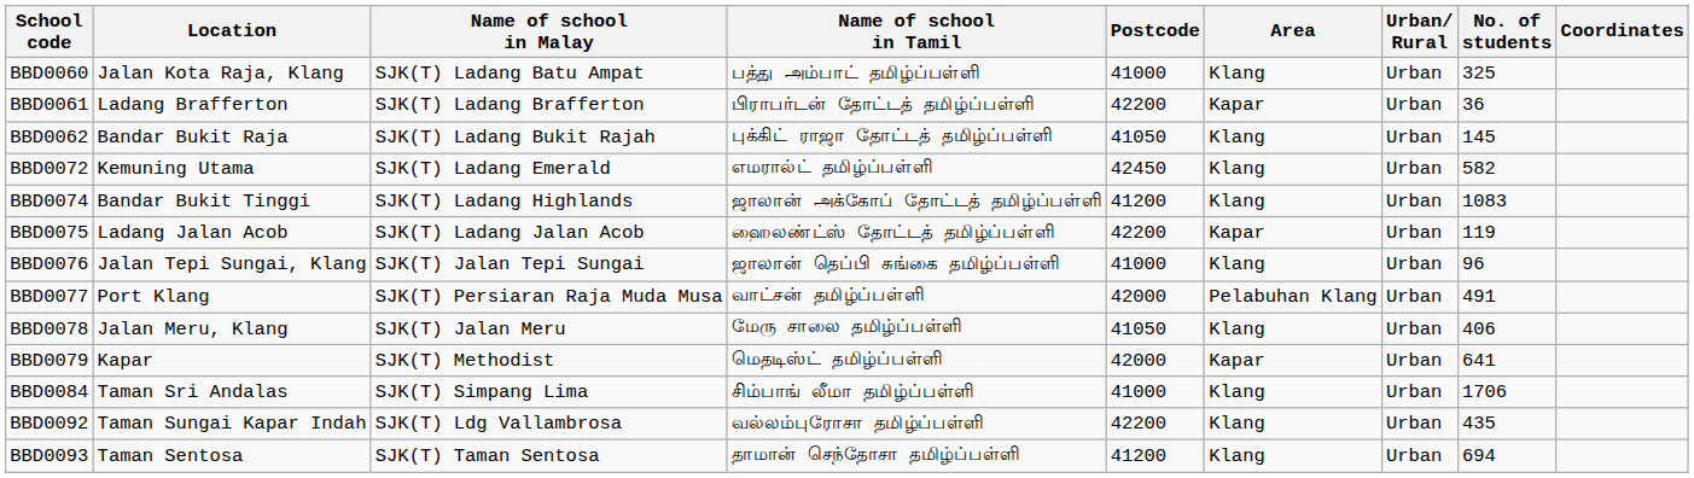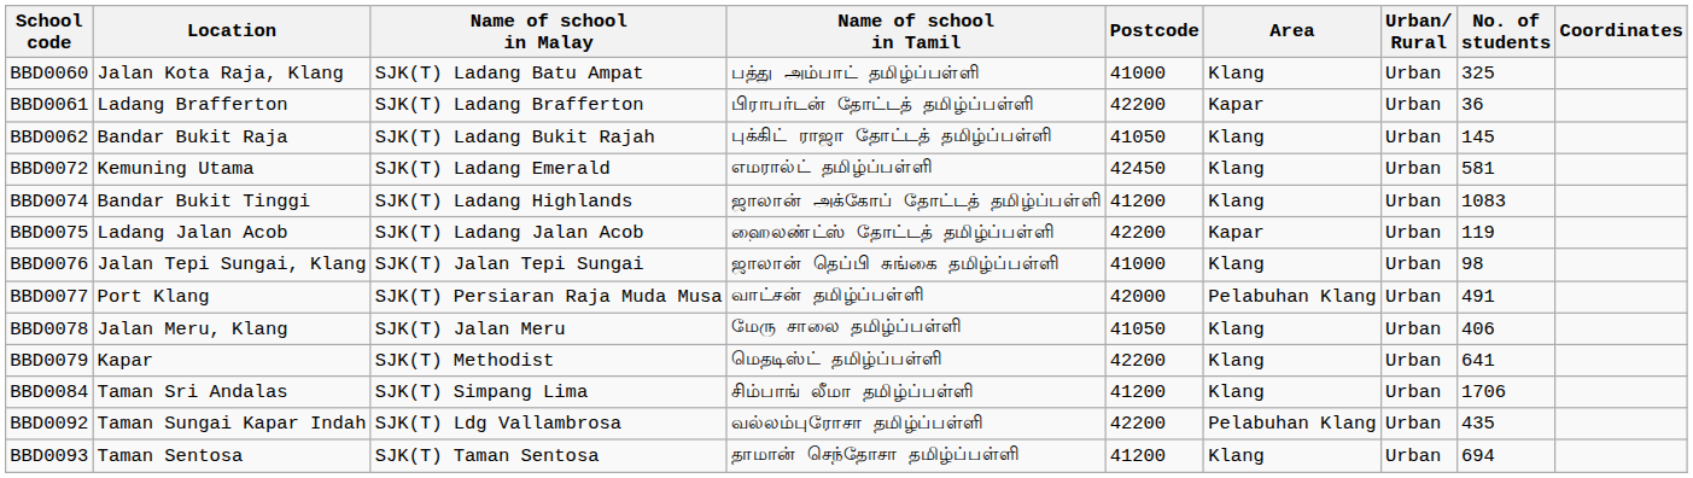 <table class="wikitable sortable">
 <tr>
 <th>School<br>code</th>
 <th>Location</th>
 <th>Name of school<br>in Malay</th>
 <th>Name of school<br>in Tamil</th>
 <th>Postcode</th>
 <th>Area</th>
 <th>Urban/<br>Rural</th>
 <th>No. of<br>students</th>
 <th>Coordinates</th>
 </tr>
 <tr>
 <td>BBD0060</td>
 <td>Jalan Kota Raja, Klang</td>
 <td>SJK(T) Ladang Batu Ampat</td>
 <td>பத்து அம்பாட் தமிழ்ப்பள்ளி</td>
 <td>41000</td>
 <td>Klang</td>
 <td>Urban</td>
 <td>325</td>
 <td></td>
 </tr>
 <tr>
 <td>BBD0061</td>
 <td>Ladang Brafferton</td>
 <td>SJK(T) Ladang Brafferton</td>
 <td>பிராபர்டன் தோட்டத் தமிழ்ப்பள்ளி</td>
 <td>42200</td>
 <td>Kapar</td>
 <td>Urban</td>
 <td>36</td>
 <td></td>
 </tr>
 <tr>
 <td>BBD0062</td>
 <td>Bandar Bukit Raja</td>
 <td>SJK(T) Ladang Bukit Rajah</td>
 <td>புக்கிட் ராஜா தோட்டத் தமிழ்ப்பள்ளி</td>
 <td>41050</td>
 <td>Klang</td>
 <td>Urban</td>
 <td>145</td>
 <td></td>
 </tr>
 <tr>
 <td>BBD0072</td>
 <td>Kemuning Utama</td>
 <td>SJK(T) Ladang Emerald</td>
 <td>எமரால்ட் தமிழ்ப்பள்ளி</td>
 <td>42450</td>
 <td>Klang</td>
 <td>Urban</td>
-<td>582</td>
+<td>581</td>
 <td></td>
 </tr>
 <tr>
 <td>BBD0074</td>
 <td>Bandar Bukit Tinggi</td>
 <td>SJK(T) Ladang Highlands</td>
 <td>ஜாலான் அக்கோப் தோட்டத் தமிழ்ப்பள்ளி</td>
 <td>41200</td>
 <td>Klang</td>
 <td>Urban</td>
 <td>1083</td>
 <td></td>
 </tr>
 <tr>
 <td>BBD0075</td>
 <td>Ladang Jalan Acob</td>
 <td>SJK(T) Ladang Jalan Acob</td>
 <td>ஹைலண்ட்ஸ் தோட்டத் தமிழ்ப்பள்ளி</td>
 <td>42200</td>
 <td>Kapar</td>
 <td>Urban</td>
 <td>119</td>
 <td></td>
 </tr>
 <tr>
 <td>BBD0076</td>
 <td>Jalan Tepi Sungai, Klang</td>
 <td>SJK(T) Jalan Tepi Sungai</td>
 <td>ஜாலான் தெப்பி சுங்கை தமிழ்ப்பள்ளி</td>
 <td>41000</td>
 <td>Klang</td>
 <td>Urban</td>
-<td>96</td>
+<td>98</td>
 <td></td>
 </tr>
 <tr>
 <td>BBD0077</td>
 <td>Port Klang</td>
 <td>SJK(T) Persiaran Raja Muda Musa</td>
 <td>வாட்சன் தமிழ்ப்பள்ளி</td>
 <td>42000</td>
 <td>Pelabuhan Klang</td>
 <td>Urban</td>
 <td>491</td>
 <td></td>
 </tr>
 <tr>
 <td>BBD0078</td>
 <td>Jalan Meru, Klang</td>
 <td>SJK(T) Jalan Meru</td>
 <td>மேரு சாலை தமிழ்ப்பள்ளி</td>
 <td>41050</td>
 <td>Klang</td>
 <td>Urban</td>
 <td>406</td>
 <td></td>
 </tr>
 <tr>
 <td>BBD0079</td>
 <td>Kapar</td>
 <td>SJK(T) Methodist</td>
 <td>மெதடிஸ்ட் தமிழ்ப்பள்ளி</td>
-<td>42000</td>
-<td>Kapar</td>
+<td>42200</td>
+<td>Klang</td>
 <td>Urban</td>
 <td>641</td>
 <td></td>
 </tr>
 <tr>
 <td>BBD0084</td>
 <td>Taman Sri Andalas</td>
 <td>SJK(T) Simpang Lima</td>
 <td>சிம்பாங் லீமா தமிழ்ப்பள்ளி</td>
-<td>41000</td>
+<td>41200</td>
 <td>Klang</td>
 <td>Urban</td>
 <td>1706</td>
 <td></td>
 </tr>
 <tr>
 <td>BBD0092</td>
 <td>Taman Sungai Kapar Indah</td>
 <td>SJK(T) Ldg Vallambrosa</td>
 <td>வல்லம்புரோசா தமிழ்ப்பள்ளி</td>
 <td>42200</td>
-<td>Klang</td>
+<td>Pelabuhan Klang</td>
 <td>Urban</td>
 <td>435</td>
 <td></td>
 </tr>
 <tr>
 <td>BBD0093</td>
 <td>Taman Sentosa</td>
 <td>SJK(T) Taman Sentosa</td>
 <td>தாமான் செந்தோசா தமிழ்ப்பள்ளி</td>
 <td>41200</td>
 <td>Klang</td>
 <td>Urban</td>
 <td>694</td>
 <td></td>
 </tr>
 </table>
